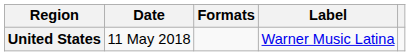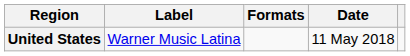 <table class="wikitable plainrowheaders">
 <tr>
 <th scope="col">Region</th>
+<th scope="col">Label</th>
+<th scope="col">Formats</th>
 <th scope="col">Date</th>
-<th scope="col">Formats</th>
-<th scope="col">Label</th>
 <th scope="col"></th>
 </tr>
 <tr>
 <th scope="row">United States</th>
+<td><a href='#'>Warner Music Latina</a></td>
+<td></td>
 <td>11 May 2018</td>
-<td></td>
-<td><a href='#'>Warner Music Latina</a></td>
 <td style="text-align:center;"></td>
 </tr>
 </table>
